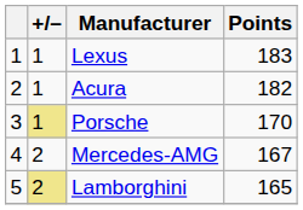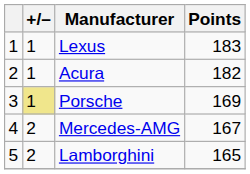 <table class="wikitable" style="font-size: 95%;">
 <tr>
 <th scope="col"></th>
 <th scope="col">+/–</th>
 <th scope="col">Manufacturer</th>
 <th scope="col">Points</th>
 </tr>
 <tr>
 <td align=center>1</td>
 <td align="left"> 1</td>
 <td> <a href='#'>Lexus</a></td>
 <td align=right>183</td>
 </tr>
 <tr>
 <td align=center>2</td>
 <td align="left"> 1</td>
 <td> <a href='#'>Acura</a></td>
 <td align=right>182</td>
 </tr>
 <tr>
 <td align=center>3</td>
 <td align="left" style="background: khaki;"> 1</td>
 <td> <a href='#'>Porsche</a></td>
-<td align=right>170</td>
+<td align=right>169</td>
 </tr>
 <tr>
 <td align=center>4</td>
 <td align="left"> 2</td>
 <td> <a href='#'>Mercedes-AMG</a></td>
 <td align=right>167</td>
 </tr>
 <tr>
 <td align=center>5</td>
-<td align="left" style="background: khaki;"> 2</td>
+<td align="left"> 2</td>
 <td> <a href='#'>Lamborghini</a></td>
 <td align=right>165</td>
 </tr>
 <tr>
 </tr>
 </table>
